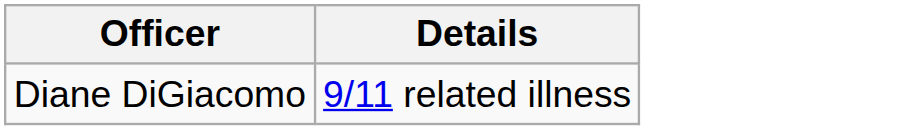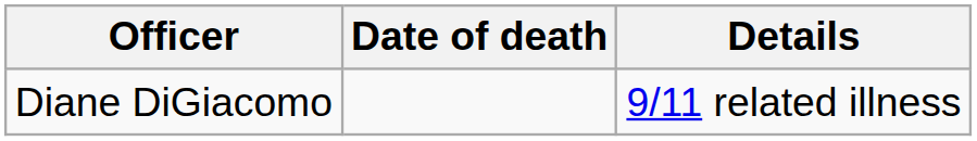 <table class="wikitable">
 <tr>
 <th>Officer</th>
+<th>Date of death</th>
 <th>Details</th>
 </tr>
 <tr>
 <td>Diane DiGiacomo</td>
+<td></td>
 <td><a href='#'>9/11</a> related illness</td>
 </tr>
 </table>
